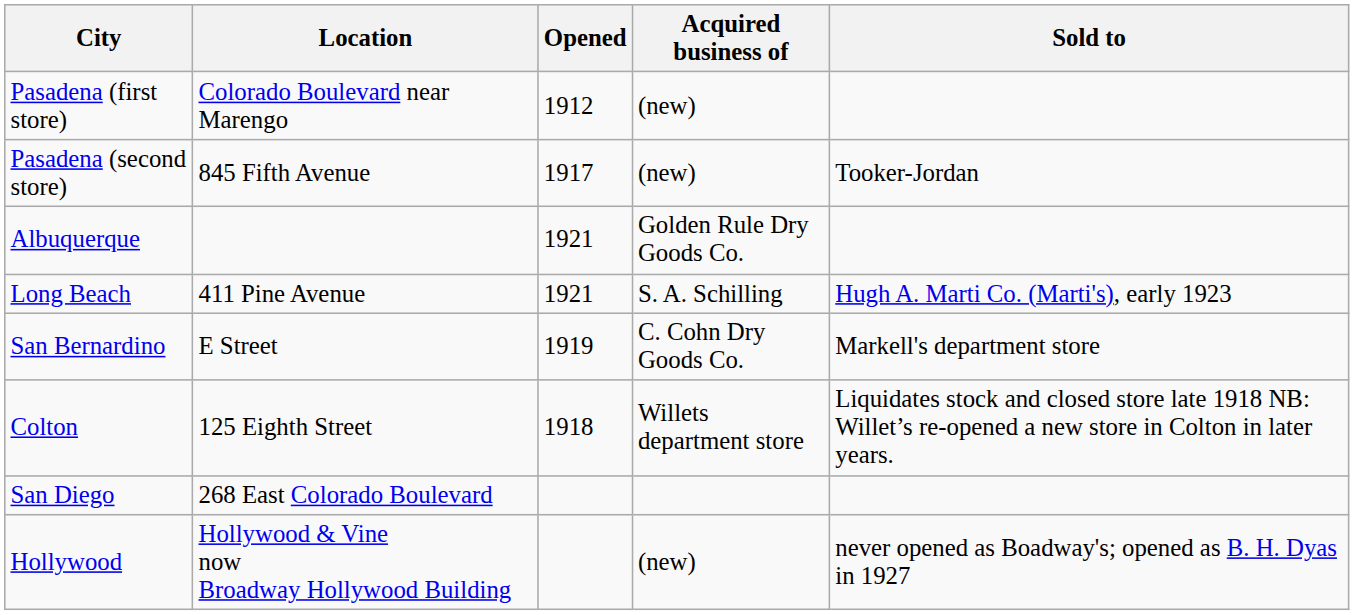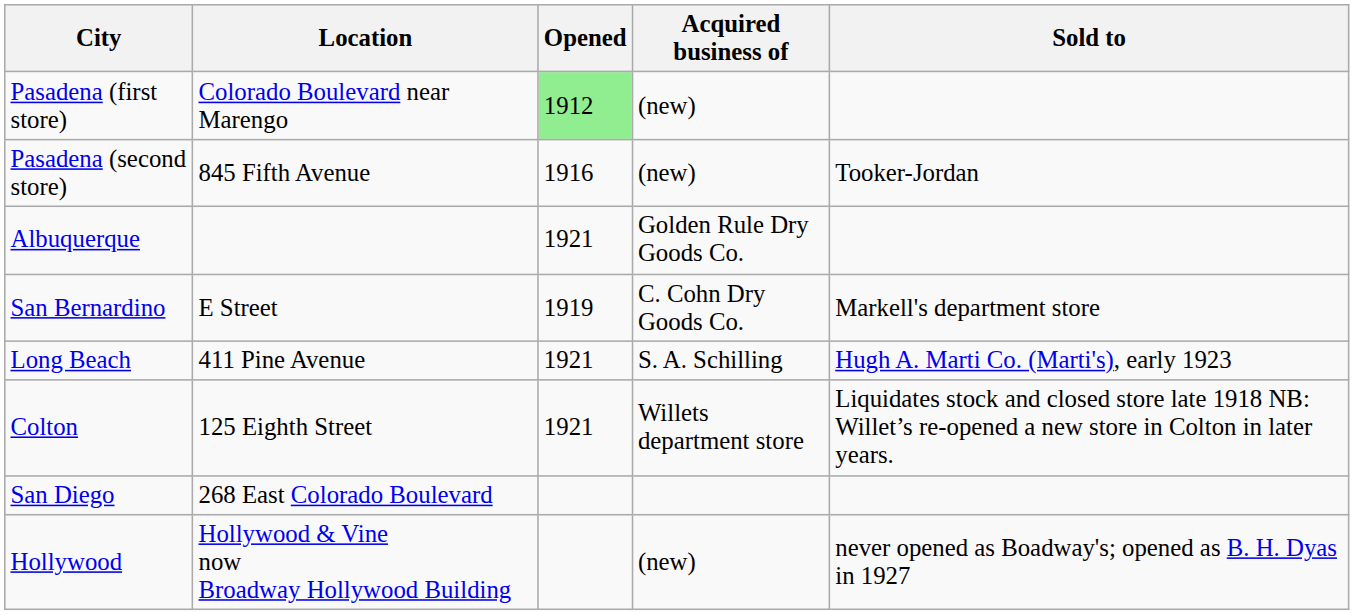 <table class="wikitable">
 <tr>
 <th>City</th>
 <th>Location</th>
 <th>Opened</th>
 <th>Acquired business of</th>
 <th>Sold to</th>
 </tr>
 <tr>
 <td><a href='#'>Pasadena</a> (first store)</td>
 <td><a href='#'>Colorado Boulevard</a> near Marengo</td>
-<td>1912</td>
+<td style="background: lightgreen;">1912</td>
 <td>(new)</td>
 <td></td>
 </tr>
 <tr>
 <td><a href='#'>Pasadena</a> (second store)</td>
 <td>845 Fifth Avenue</td>
-<td>1917</td>
+<td>1916</td>
 <td>(new)</td>
 <td>Tooker-Jordan</td>
 </tr>
 <tr>
 <td><a href='#'>Albuquerque</a></td>
 <td></td>
 <td>1921</td>
 <td>Golden Rule Dry Goods Co.</td>
 <td></td>
 </tr>
 <tr>
+<td><a href='#'>San Bernardino</a></td>
+<td>E Street</td>
+<td>1919</td>
+<td>C. Cohn Dry Goods Co.</td>
+<td>Markell's department store</td>
+</tr>
+<tr>
 <td><a href='#'>Long Beach</a></td>
 <td>411 Pine Avenue</td>
 <td>1921</td>
 <td>S. A. Schilling</td>
 <td><a href='#'>Hugh A. Marti Co. (Marti's)</a>, early 1923</td>
 </tr>
 <tr>
-<td><a href='#'>San Bernardino</a></td>
-<td>E Street</td>
-<td>1919</td>
-<td>C. Cohn Dry Goods Co.</td>
-<td>Markell's department store</td>
-</tr>
-<tr>
 <td><a href='#'>Colton</a></td>
 <td>125 Eighth Street</td>
-<td>1918</td>
+<td>1921</td>
 <td>Willets department store</td>
 <td>Liquidates stock and closed store late 1918 NB: Willet’s re-opened a new store in Colton in later years.</td>
 </tr>
 <tr>
 <td><a href='#'>San Diego</a></td>
 <td>268 East <a href='#'>Colorado Boulevard</a></td>
 <td></td>
 <td></td>
 <td></td>
 </tr>
 <tr>
 <td><a href='#'>Hollywood</a></td>
 <td><a href='#'>Hollywood & Vine</a><br>now <a href='#'>Broadway Hollywood Building</a></td>
 <td></td>
 <td>(new)</td>
 <td>never opened as Boadway's; opened as <a href='#'>B. H. Dyas</a> in 1927</td>
 </tr>
 </table>
